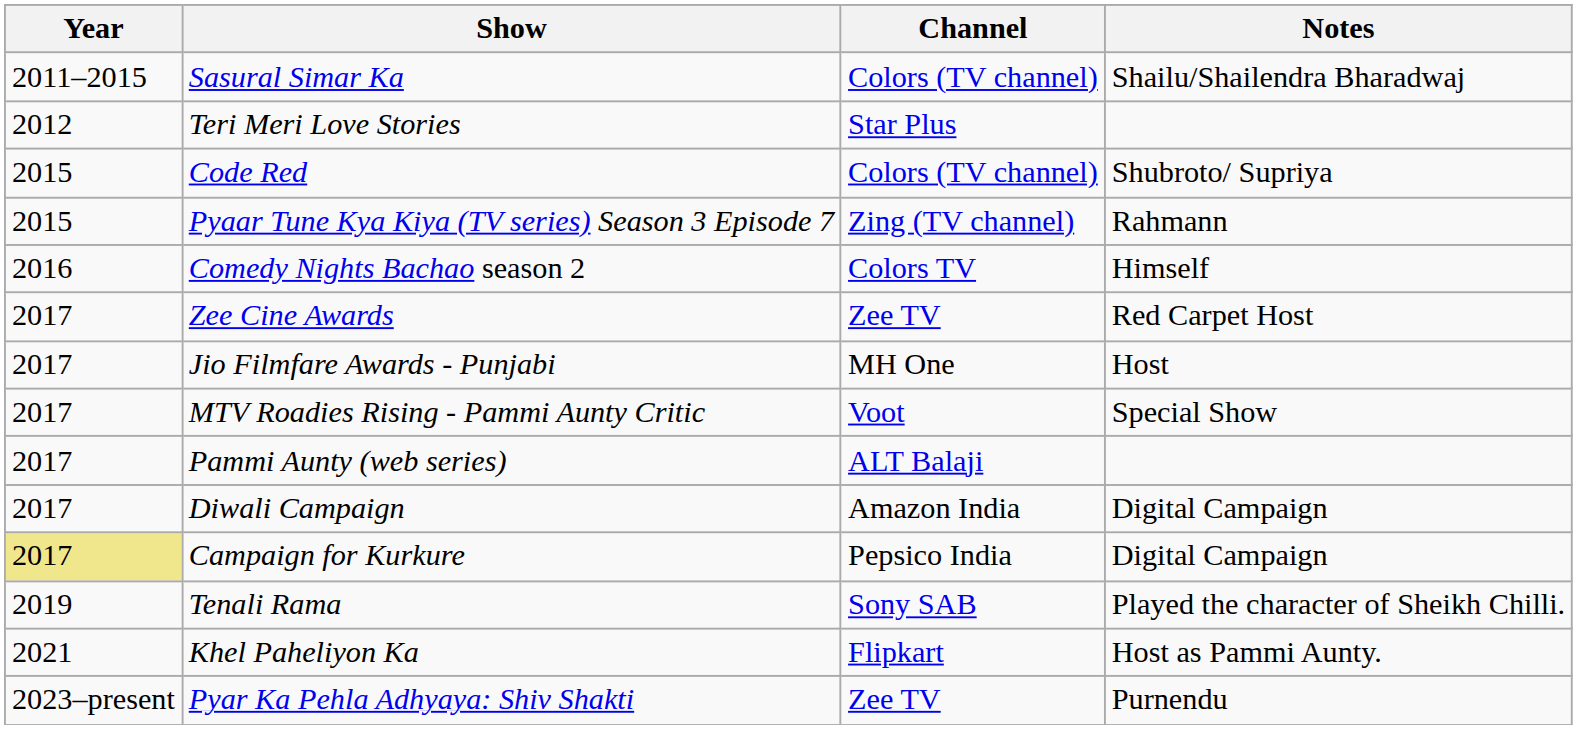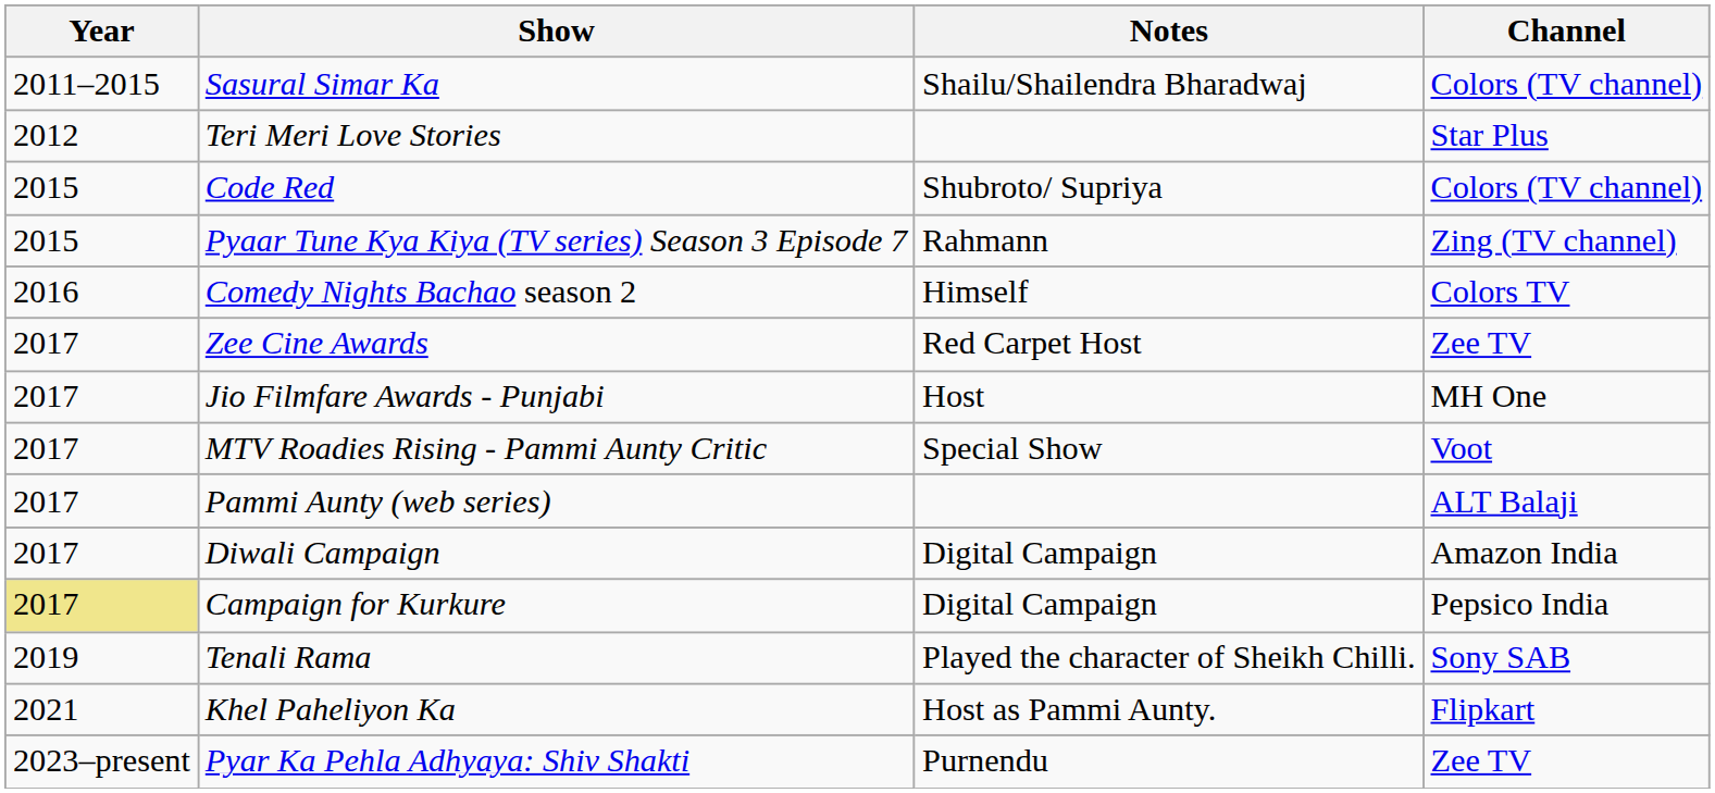 <table class="wikitable">
 <tr>
 <th>Year</th>
 <th>Show</th>
+<th>Notes</th>
 <th>Channel</th>
-<th>Notes</th>
 </tr>
 <tr>
 <td>2011–2015</td>
 <td><em><a href='#'>Sasural Simar Ka</a></em></td>
+<td>Shailu/Shailendra Bharadwaj</td>
 <td><a href='#'>Colors (TV channel)</a></td>
-<td>Shailu/Shailendra Bharadwaj</td>
 </tr>
 <tr>
 <td>2012</td>
 <td><em>Teri Meri Love Stories</em></td>
+<td></td>
 <td><a href='#'>Star Plus</a></td>
-<td></td>
 </tr>
 <tr>
 <td>2015</td>
 <td><em><a href='#'>Code Red</a></em></td>
+<td>Shubroto/ Supriya</td>
 <td><a href='#'>Colors (TV channel)</a></td>
-<td>Shubroto/ Supriya</td>
 </tr>
 <tr>
 <td>2015</td>
 <td><em><a href='#'>Pyaar Tune Kya Kiya (TV series)</a> Season 3 Episode 7</em></td>
+<td>Rahmann</td>
 <td><a href='#'>Zing (TV channel)</a></td>
-<td>Rahmann</td>
 </tr>
 <tr>
 <td>2016</td>
 <td><em><a href='#'>Comedy Nights Bachao</a></em> season 2</td>
+<td>Himself</td>
 <td><a href='#'>Colors TV</a></td>
-<td>Himself</td>
 </tr>
 <tr>
 <td>2017</td>
 <td><em><a href='#'>Zee Cine Awards</a></em></td>
+<td>Red Carpet Host</td>
 <td><a href='#'>Zee TV</a></td>
-<td>Red Carpet Host</td>
 </tr>
 <tr>
 <td>2017</td>
 <td><em>Jio Filmfare Awards - Punjabi</em></td>
+<td>Host</td>
 <td>MH One</td>
-<td>Host</td>
 </tr>
 <tr>
 <td>2017</td>
 <td><em>MTV Roadies Rising - Pammi Aunty Critic</em></td>
+<td>Special Show </td>
 <td><a href='#'>Voot</a></td>
-<td>Special Show </td>
 </tr>
 <tr>
 <td>2017</td>
 <td><em>Pammi Aunty (web series)</em></td>
+<td></td>
 <td><a href='#'>ALT Balaji</a></td>
-<td></td>
 </tr>
 <tr>
 <td>2017</td>
 <td><em>Diwali Campaign</em></td>
+<td>Digital Campaign </td>
 <td>Amazon India</td>
-<td>Digital Campaign </td>
 </tr>
 <tr>
 <td style="background: khaki;">2017</td>
 <td><em>Campaign for Kurkure</em></td>
+<td>Digital Campaign </td>
 <td>Pepsico India</td>
-<td>Digital Campaign </td>
 </tr>
 <tr>
 <td>2019</td>
 <td><em>Tenali Rama</em></td>
+<td>Played the character of Sheikh Chilli.</td>
 <td><a href='#'>Sony SAB</a></td>
-<td>Played the character of Sheikh Chilli.</td>
 </tr>
 <tr>
 <td>2021</td>
 <td><em>Khel Paheliyon Ka</em></td>
+<td>Host as Pammi Aunty.</td>
 <td><a href='#'>Flipkart</a></td>
-<td>Host as Pammi Aunty.</td>
 </tr>
 <tr>
 <td>2023–present</td>
 <td><em><a href='#'>Pyar Ka Pehla Adhyaya: Shiv Shakti</a></em></td>
+<td>Purnendu</td>
 <td><a href='#'>Zee TV</a></td>
-<td>Purnendu</td>
 </tr>
 </table>
